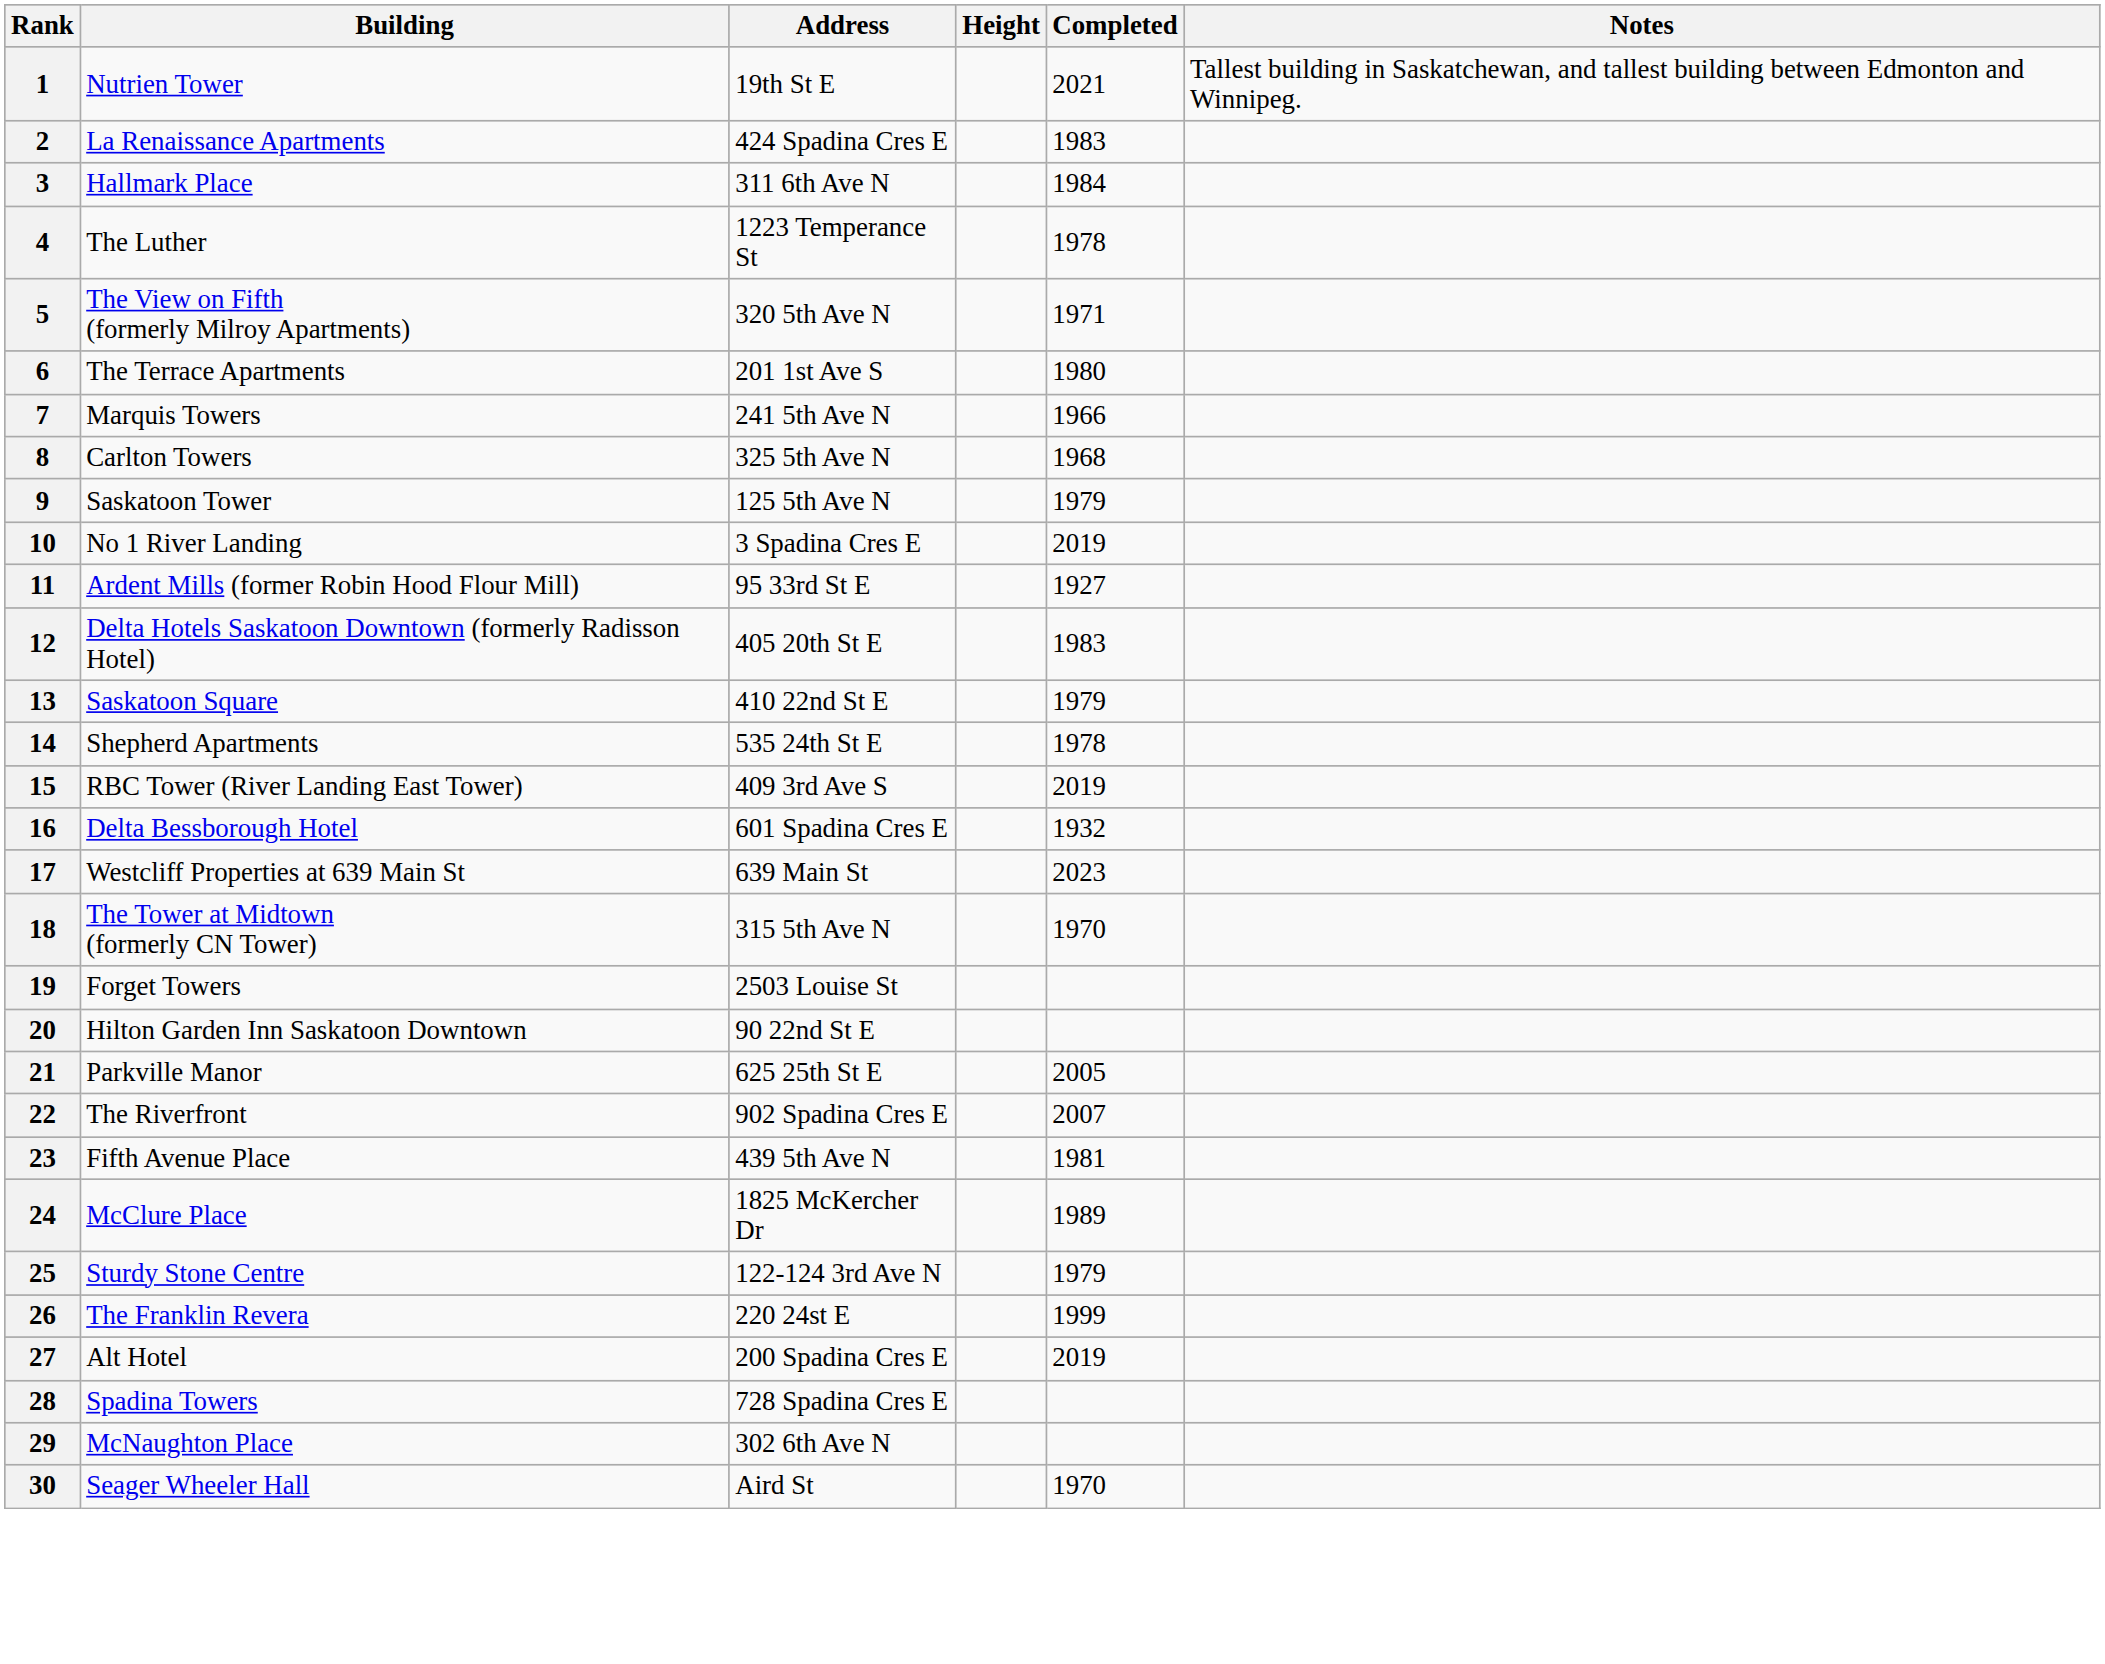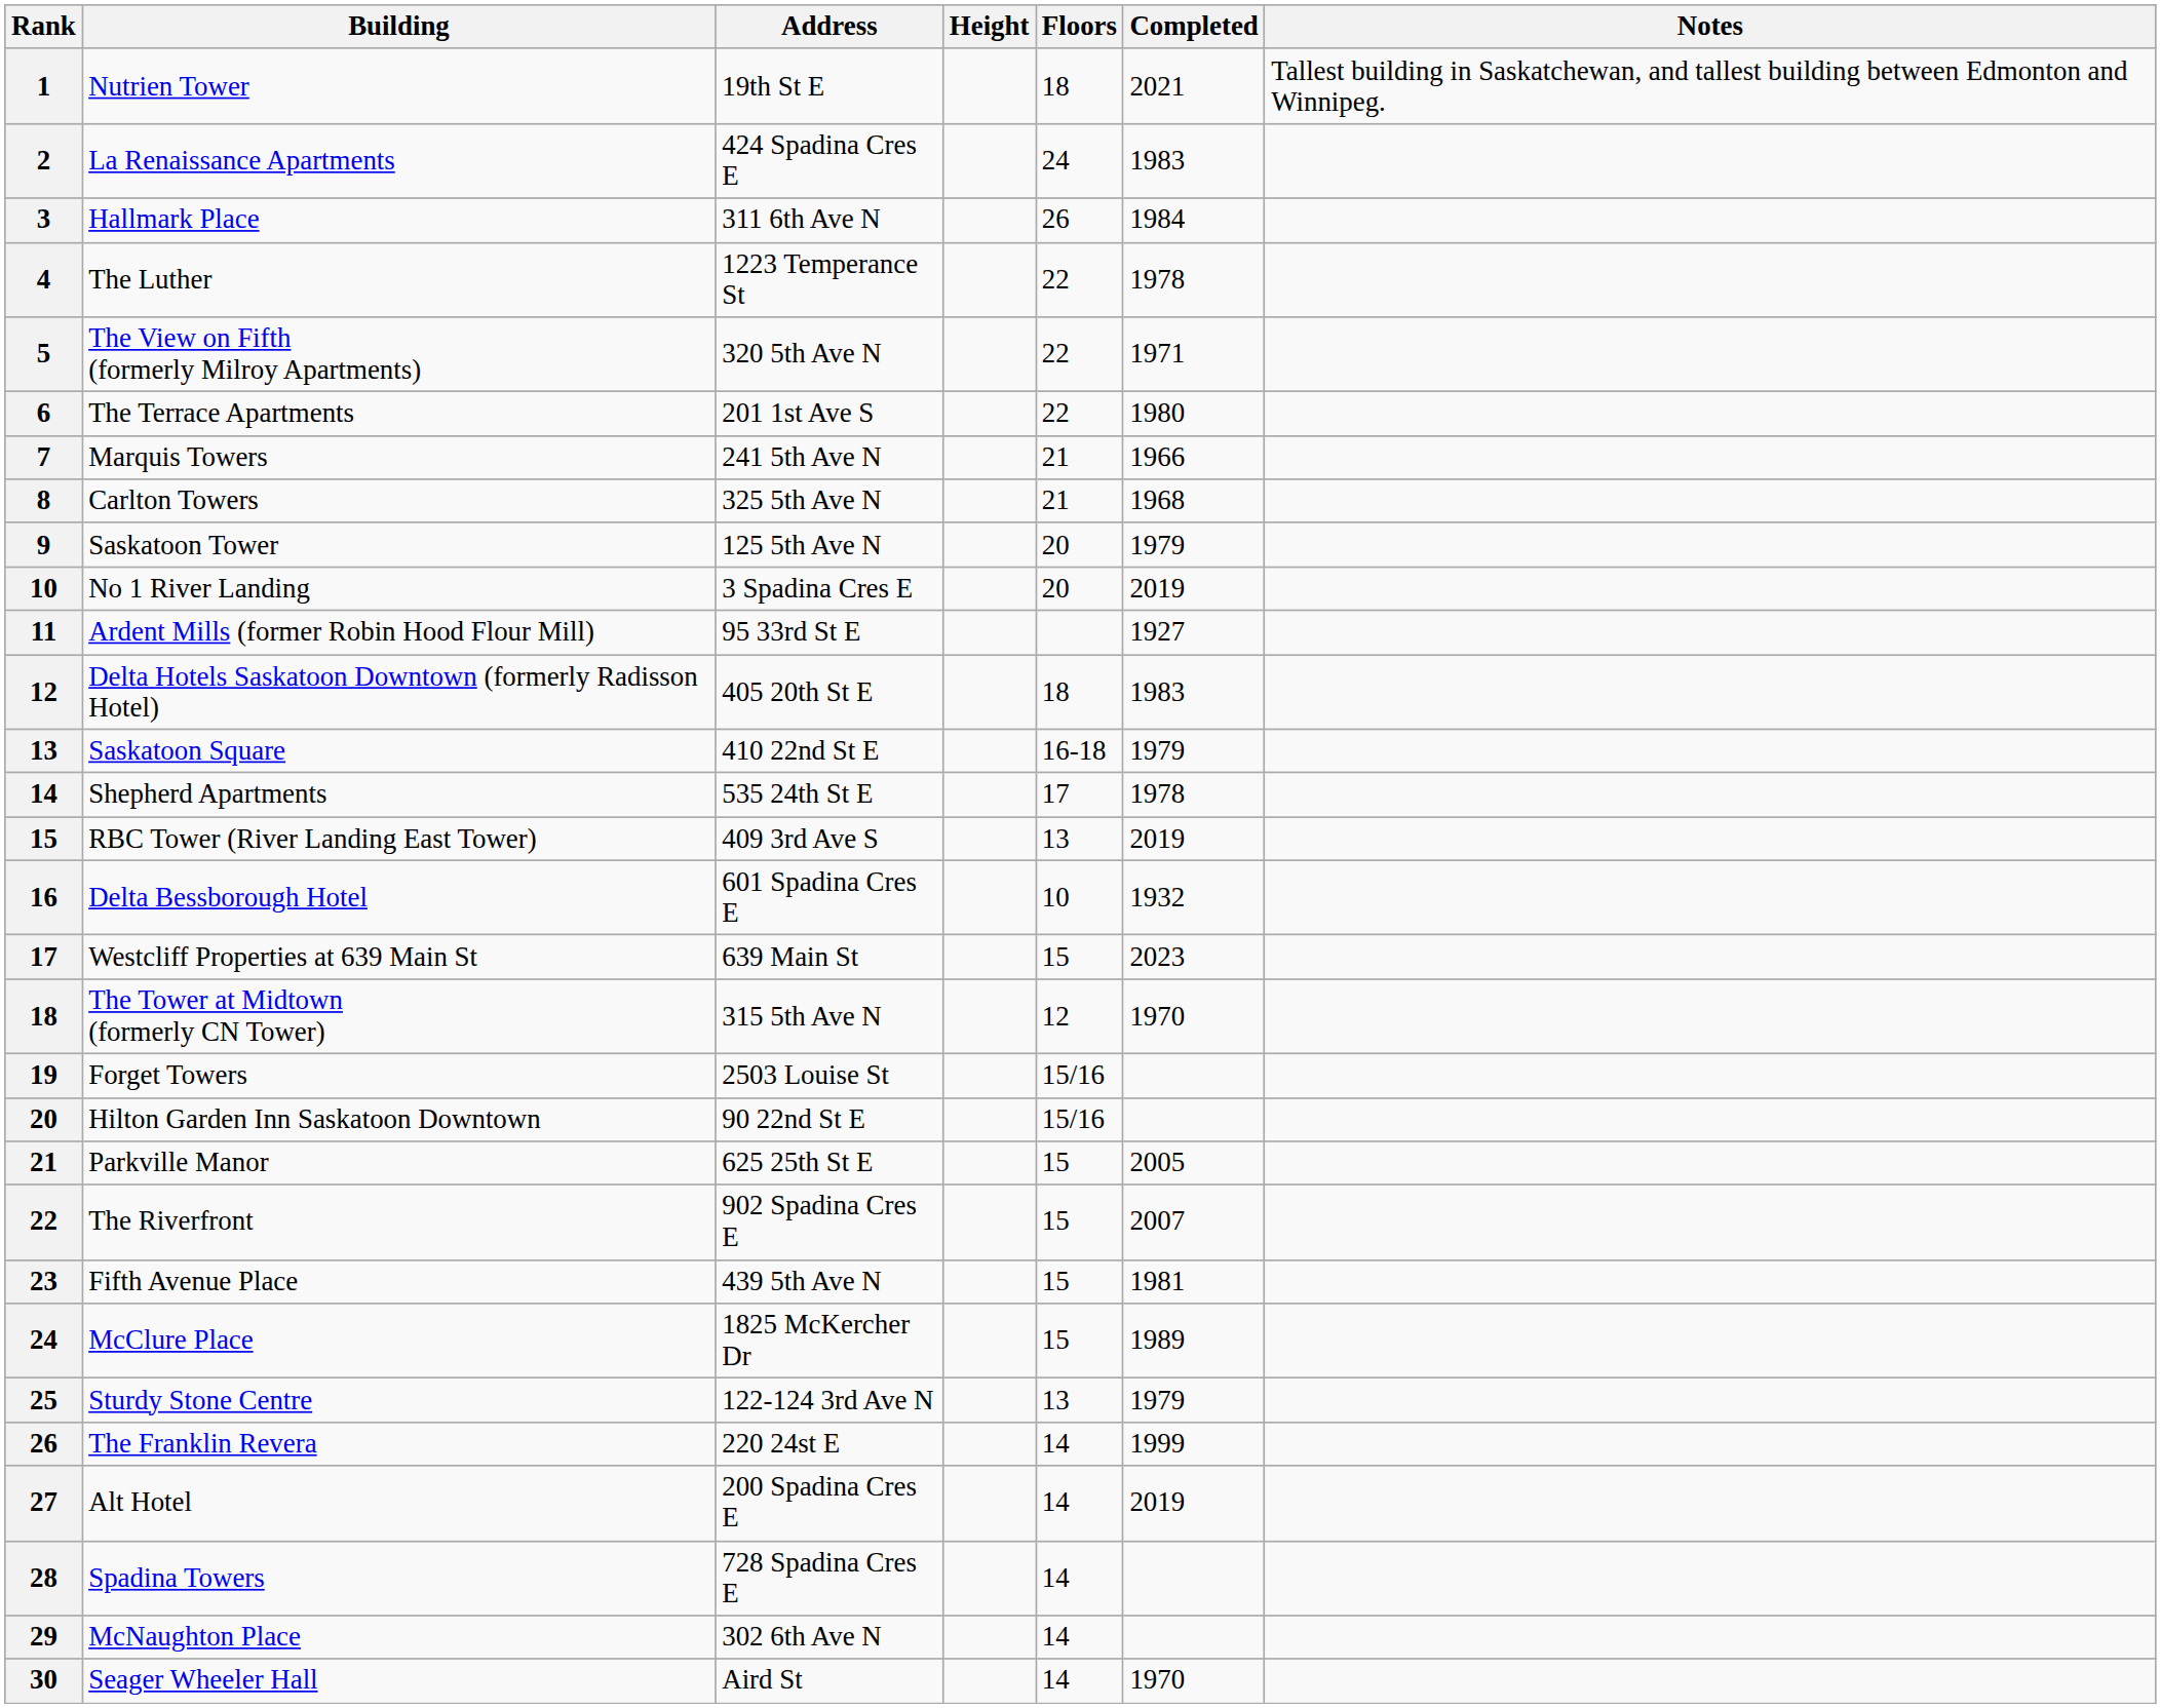 <table class="wikitable sortable">
 <tr>
 <th>Rank</th>
 <th>Building</th>
 <th>Address</th>
 <th>Height</th>
+<th>Floors</th>
 <th>Completed</th>
 <th>Notes</th>
 </tr>
 <tr>
 <th>1</th>
 <td><a href='#'>Nutrien Tower</a></td>
 <td>19th St E</td>
 <td></td>
+<td>18</td>
 <td>2021</td>
 <td>Tallest building in Saskatchewan, and tallest building between Edmonton and Winnipeg.</td>
 </tr>
 <tr>
 <th>2</th>
 <td><a href='#'>La Renaissance Apartments</a></td>
 <td>424 Spadina Cres E</td>
 <td></td>
+<td>24</td>
 <td>1983 </td>
 <td></td>
 </tr>
 <tr>
 <th>3</th>
 <td><a href='#'>Hallmark Place</a></td>
 <td>311 6th Ave N</td>
 <td></td>
+<td>26</td>
 <td>1984</td>
 <td></td>
 </tr>
 <tr>
 <th>4</th>
 <td>The Luther</td>
 <td>1223 Temperance St</td>
 <td></td>
+<td>22</td>
 <td>1978</td>
 <td></td>
 </tr>
 <tr>
 <th>5</th>
 <td><a href='#'>The View on Fifth</a> <br> (formerly Milroy Apartments)</td>
 <td>320 5th Ave N</td>
 <td></td>
+<td>22</td>
 <td>1971</td>
 <td></td>
 </tr>
 <tr>
 <th>6</th>
 <td>The Terrace Apartments</td>
 <td>201 1st Ave S</td>
 <td></td>
+<td>22</td>
 <td>1980</td>
 <td></td>
 </tr>
 <tr>
 <th>7</th>
 <td>Marquis Towers</td>
 <td>241 5th Ave N</td>
 <td></td>
+<td>21</td>
 <td>1966</td>
 <td></td>
 </tr>
 <tr>
 <th>8</th>
 <td>Carlton Towers</td>
 <td>325 5th Ave N</td>
 <td></td>
+<td>21</td>
 <td>1968</td>
 <td></td>
 </tr>
 <tr>
 <th>9</th>
 <td>Saskatoon Tower</td>
 <td>125 5th Ave N</td>
 <td></td>
+<td>20</td>
 <td>1979</td>
 <td></td>
 </tr>
 <tr>
 <th>10</th>
 <td>No 1 River Landing</td>
 <td>3 Spadina Cres E</td>
 <td></td>
+<td>20</td>
 <td>2019</td>
 <td></td>
 </tr>
 <tr>
 <th>11</th>
 <td><a href='#'>Ardent Mills</a> (former Robin Hood Flour Mill)</td>
 <td>95 33rd St E</td>
+<td></td>
 <td></td>
 <td>1927</td>
 <td></td>
 </tr>
 <tr>
 <th>12</th>
 <td><a href='#'>Delta Hotels Saskatoon Downtown</a> (formerly Radisson Hotel)</td>
 <td>405 20th St E</td>
 <td></td>
+<td>18</td>
 <td>1983</td>
 <td></td>
 </tr>
 <tr>
 <th>13</th>
 <td><a href='#'>Saskatoon Square</a></td>
 <td>410 22nd St E</td>
 <td></td>
+<td>16-18</td>
 <td>1979</td>
 <td></td>
 </tr>
 <tr>
 <th>14</th>
 <td>Shepherd Apartments</td>
 <td>535 24th St E</td>
 <td></td>
+<td>17</td>
 <td>1978</td>
 <td></td>
 </tr>
 <tr>
 <th>15</th>
 <td>RBC Tower (River Landing East Tower)</td>
 <td>409 3rd Ave S</td>
 <td></td>
+<td>13</td>
 <td>2019</td>
 <td></td>
 </tr>
 <tr>
 <th>16</th>
 <td><a href='#'>Delta Bessborough Hotel</a></td>
 <td>601 Spadina Cres E</td>
 <td></td>
+<td>10</td>
 <td>1932</td>
 <td></td>
 </tr>
 <tr>
 <th>17</th>
 <td>Westcliff Properties at 639 Main St</td>
 <td>639 Main St</td>
 <td></td>
+<td>15</td>
 <td>2023</td>
 <td></td>
 </tr>
 <tr>
 <th>18</th>
 <td><a href='#'>The Tower at Midtown</a> <br>(formerly CN Tower)</td>
 <td>315 5th Ave N</td>
 <td></td>
+<td>12</td>
 <td>1970</td>
 <td></td>
 </tr>
 <tr>
 <th>19</th>
 <td>Forget Towers</td>
 <td>2503 Louise St</td>
 <td></td>
+<td>15/16</td>
 <td></td>
 <td></td>
 </tr>
 <tr>
 <th>20</th>
 <td>Hilton Garden Inn Saskatoon Downtown</td>
 <td>90 22nd St E</td>
 <td></td>
+<td>15/16</td>
 <td></td>
 <td></td>
 </tr>
 <tr>
 <th>21</th>
 <td>Parkville Manor</td>
 <td>625 25th St E</td>
 <td></td>
+<td>15</td>
 <td>2005</td>
 <td></td>
 </tr>
 <tr>
 <th>22</th>
 <td>The Riverfront</td>
 <td>902 Spadina Cres E</td>
 <td></td>
+<td>15</td>
 <td>2007</td>
 <td></td>
 </tr>
 <tr>
 <th>23</th>
 <td>Fifth Avenue Place </td>
 <td>439 5th Ave N</td>
 <td></td>
+<td>15</td>
 <td>1981</td>
 <td></td>
 </tr>
 <tr>
 <th>24</th>
 <td><a href='#'>McClure Place</a></td>
 <td>1825 McKercher Dr</td>
 <td></td>
+<td>15</td>
 <td>1989</td>
 <td></td>
 </tr>
 <tr>
 <th>25</th>
 <td><a href='#'>Sturdy Stone Centre</a></td>
 <td>122-124 3rd Ave N</td>
 <td></td>
+<td>13</td>
 <td>1979</td>
 <td></td>
 </tr>
 <tr>
 <th>26</th>
 <td><a href='#'>The Franklin Revera</a></td>
 <td>220 24st E</td>
 <td></td>
+<td>14</td>
 <td>1999</td>
 <td></td>
 </tr>
 <tr>
 <th>27</th>
 <td>Alt Hotel</td>
 <td>200 Spadina Cres E</td>
 <td></td>
+<td>14</td>
 <td>2019</td>
 <td></td>
 </tr>
 <tr>
 <th>28</th>
 <td><a href='#'>Spadina Towers</a></td>
 <td>728 Spadina Cres E</td>
 <td></td>
+<td>14</td>
 <td></td>
 <td></td>
 </tr>
 <tr>
 <th>29</th>
 <td><a href='#'>McNaughton Place</a></td>
 <td>302 6th Ave N</td>
 <td></td>
+<td>14</td>
 <td></td>
 <td></td>
 </tr>
 <tr>
 <th>30</th>
 <td><a href='#'>Seager Wheeler Hall</a></td>
 <td>Aird St</td>
 <td></td>
+<td>14</td>
 <td>1970</td>
 <td></td>
 </tr>
 </table>
